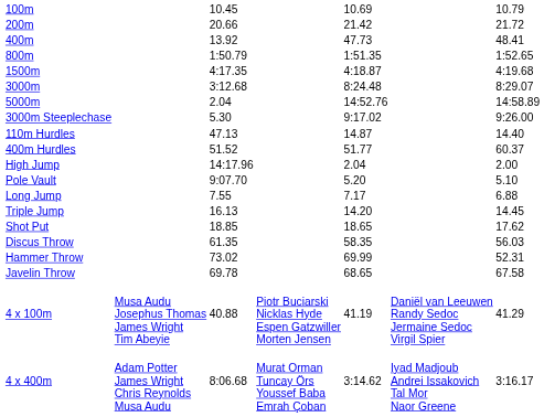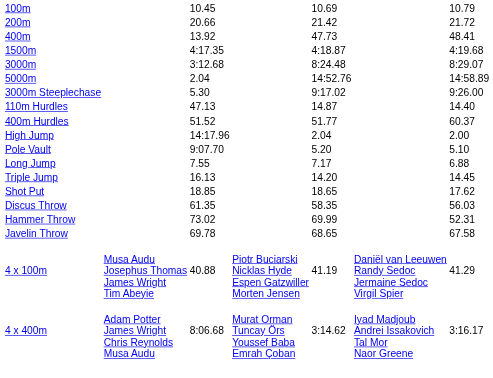 <table>
 <tr>
 <td><a href='#'>100m</a></td>
 <td></td>
 <td>10.45</td>
 <td></td>
 <td>10.69</td>
 <td></td>
 <td>10.79</td>
 </tr>
 <tr>
 <td><a href='#'>200m</a></td>
 <td></td>
 <td>20.66</td>
 <td></td>
 <td>21.42</td>
 <td></td>
 <td>21.72</td>
 </tr>
 <tr>
 <td><a href='#'>400m</a></td>
 <td></td>
 <td>13.92</td>
 <td></td>
 <td>47.73</td>
 <td></td>
 <td>48.41</td>
-</tr>
-<tr>
-<td><a href='#'>800m</a></td>
-<td></td>
-<td>1:50.79</td>
-<td></td>
-<td>1:51.35</td>
-<td></td>
-<td>1:52.65</td>
 </tr>
 <tr>
 <td><a href='#'>1500m</a></td>
 <td></td>
 <td>4:17.35</td>
 <td></td>
 <td>4:18.87</td>
 <td></td>
 <td>4:19.68</td>
 </tr>
 <tr>
 <td><a href='#'>3000m</a></td>
 <td></td>
 <td>3:12.68</td>
 <td></td>
 <td>8:24.48</td>
 <td></td>
 <td>8:29.07</td>
 </tr>
 <tr>
 <td><a href='#'>5000m</a></td>
 <td></td>
 <td>2.04</td>
 <td></td>
 <td>14:52.76</td>
 <td></td>
 <td>14:58.89</td>
 </tr>
 <tr>
 <td><a href='#'>3000m Steeplechase</a></td>
 <td></td>
 <td>5.30</td>
 <td></td>
 <td>9:17.02</td>
 <td></td>
 <td>9:26.00</td>
 </tr>
 <tr>
 <td><a href='#'>110m Hurdles</a></td>
 <td></td>
 <td>47.13</td>
 <td></td>
 <td>14.87</td>
 <td></td>
 <td>14.40</td>
 </tr>
 <tr>
 <td><a href='#'>400m Hurdles</a></td>
 <td></td>
 <td>51.52</td>
 <td></td>
 <td>51.77</td>
 <td></td>
 <td>60.37</td>
 </tr>
 <tr>
 <td><a href='#'>High Jump</a></td>
 <td></td>
 <td>14:17.96</td>
 <td></td>
 <td>2.04</td>
 <td></td>
 <td>2.00</td>
 </tr>
 <tr>
 <td><a href='#'>Pole Vault</a></td>
 <td></td>
 <td>9:07.70</td>
 <td></td>
 <td>5.20</td>
 <td></td>
 <td>5.10</td>
 </tr>
 <tr>
 <td><a href='#'>Long Jump</a></td>
 <td></td>
 <td>7.55</td>
 <td></td>
 <td>7.17</td>
 <td></td>
 <td>6.88</td>
 </tr>
 <tr>
 <td><a href='#'>Triple Jump</a></td>
 <td></td>
 <td>16.13</td>
 <td></td>
 <td>14.20</td>
 <td></td>
 <td>14.45</td>
 </tr>
 <tr>
 <td><a href='#'>Shot Put</a></td>
 <td></td>
 <td>18.85</td>
 <td></td>
 <td>18.65</td>
 <td></td>
 <td>17.62</td>
 </tr>
 <tr>
 <td><a href='#'>Discus Throw</a></td>
 <td></td>
 <td>61.35</td>
 <td></td>
 <td>58.35</td>
 <td></td>
 <td>56.03</td>
 </tr>
 <tr>
 <td><a href='#'>Hammer Throw</a></td>
 <td></td>
 <td>73.02</td>
 <td></td>
 <td>69.99</td>
 <td></td>
 <td>52.31</td>
 </tr>
 <tr>
 <td><a href='#'>Javelin Throw</a></td>
 <td></td>
 <td>69.78</td>
 <td></td>
 <td>68.65</td>
 <td></td>
 <td>67.58</td>
 </tr>
 <tr>
 <td><a href='#'>4 x 100m</a></td>
 <td><br><a href='#'>Musa Audu</a><br><a href='#'>Josephus Thomas</a><br><a href='#'>James Wright</a><br><a href='#'>Tim Abeyie</a></td>
 <td>40.88</td>
 <td><br><a href='#'>Piotr Buciarski</a><br><a href='#'>Nicklas Hyde</a><br><a href='#'>Espen Gatzwiller</a><br><a href='#'>Morten Jensen</a></td>
 <td>41.19</td>
 <td><br><a href='#'>Daniël van Leeuwen</a><br><a href='#'>Randy Sedoc</a><br><a href='#'>Jermaine Sedoc</a><br><a href='#'>Virgil Spier</a></td>
 <td>41.29</td>
 </tr>
 <tr>
 <td><a href='#'>4 x 400m</a></td>
 <td><br><a href='#'>Adam Potter</a><br><a href='#'>James Wright</a><br><a href='#'>Chris Reynolds</a><br><a href='#'>Musa Audu</a></td>
 <td>8:06.68</td>
 <td><br><a href='#'>Murat Orman</a><br><a href='#'>Tuncay Örs</a><br><a href='#'>Youssef Baba</a><br><a href='#'>Emrah Çoban</a></td>
 <td>3:14.62</td>
 <td><br><a href='#'>Iyad Madjoub</a><br><a href='#'>Andrei Issakovich</a><br><a href='#'>Tal Mor</a><br><a href='#'>Naor Greene</a></td>
 <td>3:16.17</td>
 </tr>
 </table>
